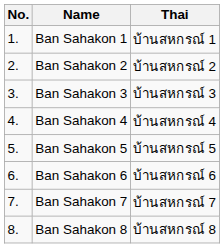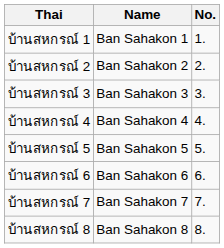 <table class="wikitable sortable">
 <tr>
+<th>Thai</th>
+<th>Name</th>
 <th>No.</th>
-<th>Name</th>
-<th>Thai</th>
 </tr>
 <tr>
+<td>บ้านสหกรณ์ 1</td>
+<td>Ban Sahakon 1</td>
 <td>1.</td>
-<td>Ban Sahakon 1</td>
-<td>บ้านสหกรณ์ 1</td>
 </tr>
 <tr>
+<td>บ้านสหกรณ์ 2</td>
+<td>Ban Sahakon 2</td>
 <td>2.</td>
-<td>Ban Sahakon 2</td>
-<td>บ้านสหกรณ์ 2</td>
 </tr>
 <tr>
+<td>บ้านสหกรณ์ 3</td>
+<td>Ban Sahakon 3</td>
 <td>3.</td>
-<td>Ban Sahakon 3</td>
-<td>บ้านสหกรณ์ 3</td>
 </tr>
 <tr>
+<td>บ้านสหกรณ์ 4</td>
+<td>Ban Sahakon 4</td>
 <td>4.</td>
-<td>Ban Sahakon 4</td>
-<td>บ้านสหกรณ์ 4</td>
 </tr>
 <tr>
+<td>บ้านสหกรณ์ 5</td>
+<td>Ban Sahakon 5</td>
 <td>5.</td>
-<td>Ban Sahakon 5</td>
-<td>บ้านสหกรณ์ 5</td>
 </tr>
 <tr>
+<td>บ้านสหกรณ์ 6</td>
+<td>Ban Sahakon 6</td>
 <td>6.</td>
-<td>Ban Sahakon 6</td>
-<td>บ้านสหกรณ์ 6</td>
 </tr>
 <tr>
+<td>บ้านสหกรณ์ 7</td>
+<td>Ban Sahakon 7</td>
 <td>7.</td>
-<td>Ban Sahakon 7</td>
-<td>บ้านสหกรณ์ 7</td>
 </tr>
 <tr>
+<td>บ้านสหกรณ์ 8</td>
+<td>Ban Sahakon 8</td>
 <td>8.</td>
-<td>Ban Sahakon 8</td>
-<td>บ้านสหกรณ์ 8</td>
 </tr>
 </table>
